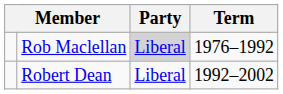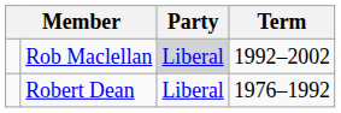 <table class="wikitable">
 <tr>
 <th colspan="2">Member</th>
 <th>Party</th>
 <th>Term</th>
 </tr>
 <tr>
 <td> </td>
 <td><a href='#'>Rob Maclellan</a></td>
 <td style="background: lightgrey;"><a href='#'>Liberal</a></td>
-<td>1976–1992</td>
+<td>1992–2002</td>
 </tr>
 <tr>
 <td> </td>
 <td><a href='#'>Robert Dean</a></td>
 <td><a href='#'>Liberal</a></td>
-<td>1992–2002</td>
+<td>1976–1992</td>
 </tr>
 </table>
